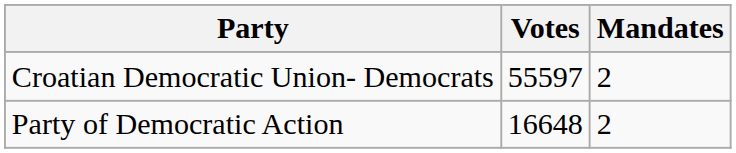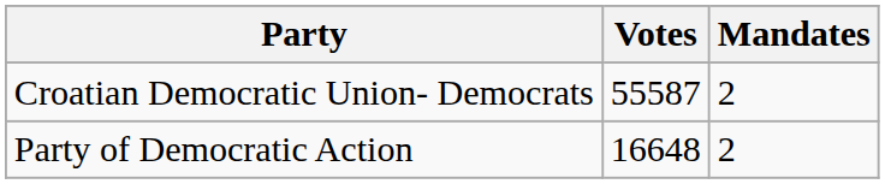 <table class="wikitable" style ="text-align: left">
 <tr>
 <th>Party</th>
 <th>Votes</th>
 <th>Mandates</th>
 </tr>
 <tr>
 <td>Croatian Democratic Union- Democrats</td>
-<td>55597</td>
+<td>55587</td>
 <td>2</td>
 </tr>
 <tr>
 <td>Party of Democratic Action</td>
 <td>16648</td>
 <td>2</td>
 </tr>
 </table>
